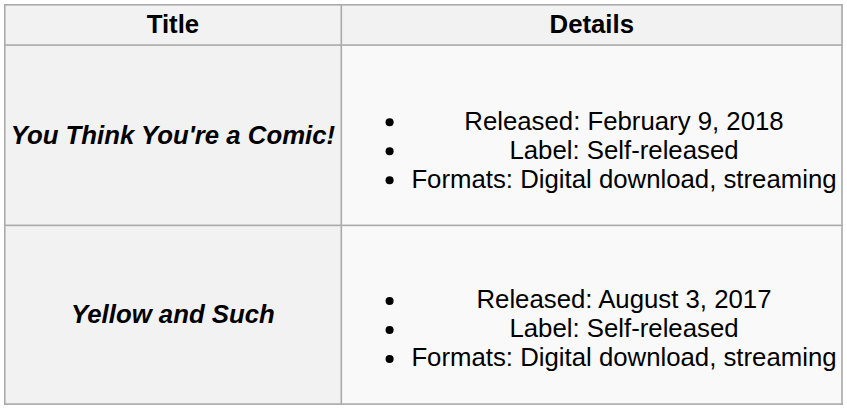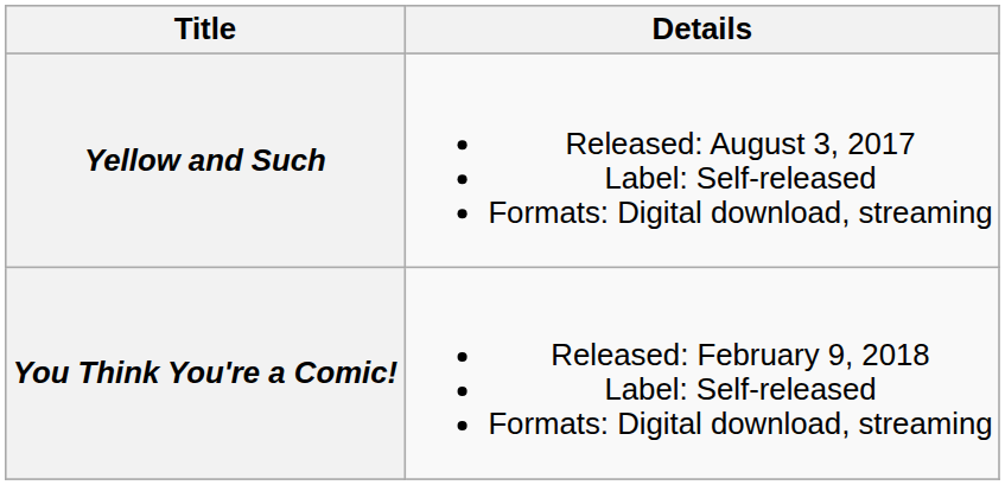 <table class="wikitable plainrowheaders" style="text-align:center;">
 <tr>
 <th>Title</th>
 <th>Details</th>
 </tr>
 <tr>
+<th scope="row"><em>Yellow and Such</em></th>
+<td><br><ul><li>Released: August 3, 2017</li><li>Label: Self-released</li><li>Formats: Digital download, streaming</li></ul></td>
+</tr>
+<tr>
 <th scope="row"><em>You Think You're a Comic!</em></th>
 <td><br><ul><li>Released: February 9, 2018</li><li>Label: Self-released</li><li>Formats: Digital download, streaming</li></ul></td>
 </tr>
-<tr>
-<th scope="row"><em>Yellow and Such</em></th>
-<td><br><ul><li>Released: August 3, 2017</li><li>Label: Self-released</li><li>Formats: Digital download, streaming</li></ul></td>
-</tr>
 </table>
